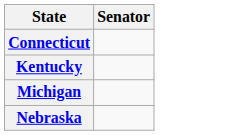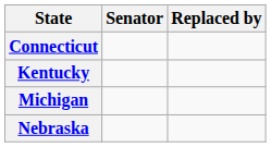 <table class="wikitable sortable plainrowheaders">
 <tr>
 <th scope="col">State</th>
 <th scope="col">Senator</th>
+<th scope="col">Replaced by</th>
 </tr>
 <tr>
 <th><a href='#'>Connecticut</a></th>
+<td></td>
 <td></td>
 </tr>
 <tr>
 <th><a href='#'>Kentucky</a></th>
 <td></td>
+<td></td>
 </tr>
 <tr>
 <th><a href='#'>Michigan</a></th>
+<td></td>
 <td></td>
 </tr>
 <tr>
 <th><a href='#'>Nebraska</a></th>
 <td></td>
+<td></td>
 </tr>
 </table>
